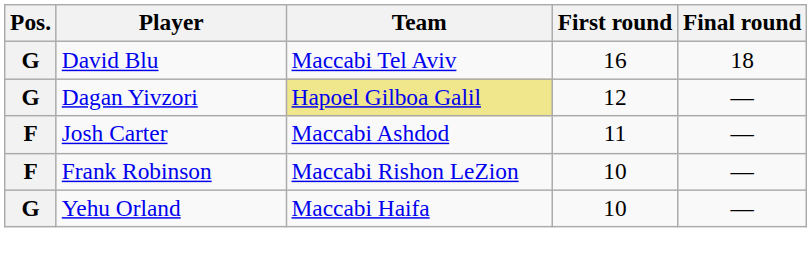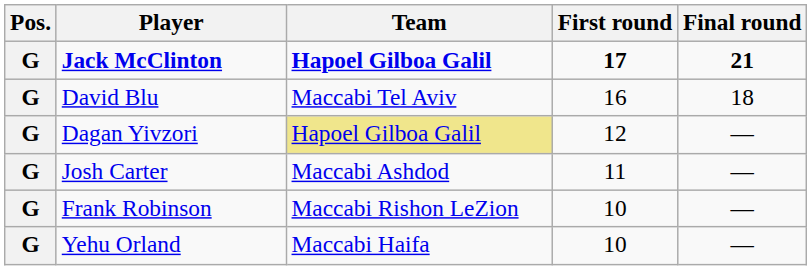 <table class="wikitable">
 <tr>
 <th>Pos.</th>
 <th width=150>Player</th>
 <th width=175>Team</th>
 <th>First round</th>
 <th>Final round</th>
+</tr>
+<tr>
+<th>G</th>
+<td> <strong><a href='#'>Jack McClinton</a></strong></td>
+<td><strong><a href='#'>Hapoel Gilboa Galil</a></strong></td>
+<td align=center><strong>17</strong></td>
+<td align=center><strong>21</strong></td>
 </tr>
 <tr>
 <th>G</th>
 <td> <a href='#'>David Blu</a></td>
 <td><a href='#'>Maccabi Tel Aviv</a></td>
 <td align=center>16</td>
 <td align=center>18</td>
 </tr>
 <tr>
 <th>G</th>
 <td> <a href='#'>Dagan Yivzori</a></td>
 <td style="background: khaki;"><a href='#'>Hapoel Gilboa Galil</a></td>
 <td align=center>12</td>
 <td align=center>—</td>
 </tr>
 <tr>
-<th>F</th>
+<th>G</th>
 <td> <a href='#'>Josh Carter</a></td>
 <td><a href='#'>Maccabi Ashdod</a></td>
 <td align=center>11</td>
 <td align=center>—</td>
 </tr>
 <tr>
-<th>F</th>
+<th>G</th>
 <td> <a href='#'>Frank Robinson</a></td>
 <td><a href='#'>Maccabi Rishon LeZion</a></td>
 <td align=center>10</td>
 <td align=center>—</td>
 </tr>
 <tr>
 <th>G</th>
 <td> <a href='#'>Yehu Orland</a></td>
 <td><a href='#'>Maccabi Haifa</a></td>
 <td align=center>10</td>
 <td align=center>—</td>
 </tr>
 </table>
